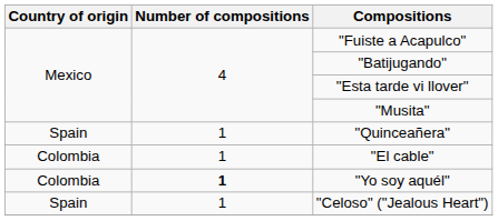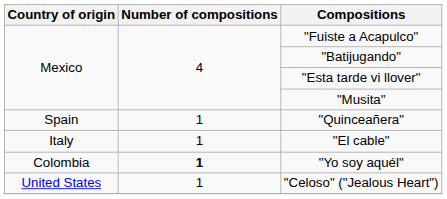 <table class="wikitable">
 <tr>
 <th>Country of origin</th>
 <th>Number of compositions</th>
 <th>Compositions</th>
 </tr>
 <tr>
 <td align="center" rowspan="4">Mexico</td>
 <td align="center" rowspan="4">4</td>
 <td align="center">"Fuiste a Acapulco"</td>
 </tr>
 <tr>
 <td align="center">"Batijugando"</td>
 </tr>
 <tr>
 <td align="center">"Esta tarde vi llover"</td>
 </tr>
 <tr>
 <td align="center">"Musita"</td>
 </tr>
 <tr>
 <td align="center">Spain</td>
 <td align="center">1</td>
 <td align="center">"Quinceañera"</td>
 </tr>
 <tr>
-<td align="center">Colombia</td>
+<td align="center">Italy</td>
 <td align="center">1</td>
 <td align="center">"El cable"</td>
 </tr>
 <tr>
 <td align="center">Colombia</td>
 <td align="center"><strong>1</strong></td>
 <td align="center">"Yo soy aquél"</td>
 </tr>
 <tr>
-<td align="center">Spain</td>
+<td align="center"><a href='#'>United States</a></td>
 <td align="center">1</td>
 <td align="center">"Celoso" ("Jealous Heart")</td>
 </tr>
 <tr>
 </tr>
 </table>
